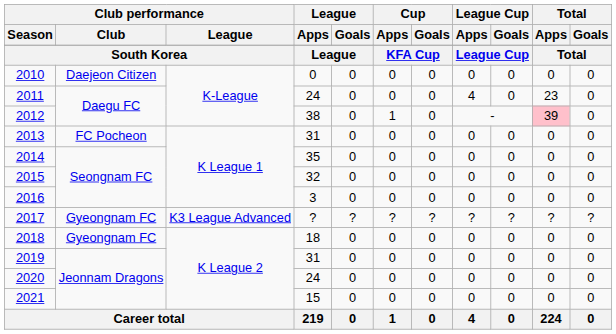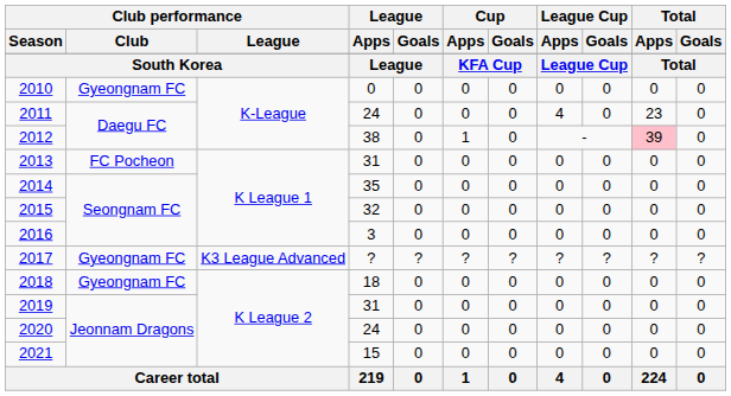 <table class="wikitable" style="text-align:center">
 <tr>
 <th colspan=3>Club performance</th>
 <th colspan=2>League</th>
 <th colspan=2>Cup</th>
 <th colspan=2>League Cup</th>
 <th colspan=2>Total</th>
 </tr>
 <tr>
 <th>Season</th>
 <th>Club</th>
 <th>League</th>
 <th>Apps</th>
 <th>Goals</th>
 <th>Apps</th>
 <th>Goals</th>
 <th>Apps</th>
 <th>Goals</th>
 <th>Apps</th>
 <th>Goals</th>
 </tr>
 <tr>
 </tr>
 <tr>
 <th colspan=3>South Korea</th>
 <th colspan=2>League</th>
 <th colspan=2><a href='#'>KFA Cup</a></th>
 <th colspan=2><a href='#'>League Cup</a></th>
 <th colspan=2>Total</th>
 </tr>
 <tr>
 <td><a href='#'>2010</a></td>
-<td><a href='#'>Daejeon Citizen</a></td>
+<td><a href='#'>Gyeongnam FC</a></td>
 <td rowspan="3"><a href='#'>K-League</a></td>
 <td>0</td>
 <td>0</td>
 <td>0</td>
 <td>0</td>
 <td>0</td>
 <td>0</td>
 <td>0</td>
 <td>0</td>
 </tr>
 <tr>
 <td><a href='#'>2011</a></td>
 <td rowspan="2"><a href='#'>Daegu FC</a></td>
 <td>24</td>
 <td>0</td>
 <td>0</td>
 <td>0</td>
 <td>4</td>
 <td>0</td>
 <td>23</td>
 <td>0</td>
 </tr>
 <tr>
 <td><a href='#'>2012</a></td>
 <td>38</td>
 <td>0</td>
 <td>1</td>
 <td>0</td>
 <td colspan="2">-</td>
 <td style="background: pink;">39</td>
 <td>0</td>
 </tr>
 <tr>
 <td><a href='#'>2013</a></td>
 <td><a href='#'>FC Pocheon</a></td>
 <td rowspan="4"><a href='#'>K League 1</a></td>
 <td>31</td>
 <td>0</td>
 <td>0</td>
 <td>0</td>
 <td>0</td>
 <td>0</td>
 <td>0</td>
 <td>0</td>
 </tr>
 <tr>
 <td><a href='#'>2014</a></td>
 <td rowspan="3"><a href='#'>Seongnam FC</a></td>
 <td>35</td>
 <td>0</td>
 <td>0</td>
 <td>0</td>
 <td>0</td>
 <td>0</td>
 <td>0</td>
 <td>0</td>
 </tr>
 <tr>
 <td><a href='#'>2015</a></td>
 <td>32</td>
 <td>0</td>
 <td>0</td>
 <td>0</td>
 <td>0</td>
 <td>0</td>
 <td>0</td>
 <td>0</td>
 </tr>
 <tr>
 <td><a href='#'>2016</a></td>
 <td>3</td>
 <td>0</td>
 <td>0</td>
 <td>0</td>
 <td>0</td>
 <td>0</td>
 <td>0</td>
 <td>0</td>
 </tr>
 <tr>
 <td><a href='#'>2017</a></td>
 <td><a href='#'>Gyeongnam FC</a></td>
 <td><a href='#'>K3 League Advanced</a></td>
 <td>?</td>
 <td>?</td>
 <td>?</td>
 <td>?</td>
 <td>?</td>
 <td>?</td>
 <td>?</td>
 <td>?</td>
 </tr>
 <tr>
 <td><a href='#'>2018</a></td>
 <td><a href='#'>Gyeongnam FC</a></td>
 <td rowspan="4"><a href='#'>K League 2</a></td>
 <td>18</td>
 <td>0</td>
 <td>0</td>
 <td>0</td>
 <td>0</td>
 <td>0</td>
 <td>0</td>
 <td>0</td>
 </tr>
 <tr>
 <td><a href='#'>2019</a></td>
 <td rowspan="3"><a href='#'>Jeonnam Dragons</a></td>
 <td>31</td>
 <td>0</td>
 <td>0</td>
 <td>0</td>
 <td>0</td>
 <td>0</td>
 <td>0</td>
 <td>0</td>
 </tr>
 <tr>
 <td><a href='#'>2020</a></td>
 <td>24</td>
 <td>0</td>
 <td>0</td>
 <td>0</td>
 <td>0</td>
 <td>0</td>
 <td>0</td>
 <td>0</td>
 </tr>
 <tr>
 <td><a href='#'>2021</a></td>
 <td>15</td>
 <td>0</td>
 <td>0</td>
 <td>0</td>
 <td>0</td>
 <td>0</td>
 <td>0</td>
 <td>0</td>
 </tr>
 <tr>
 <th colspan=3>Career total</th>
 <th>219</th>
 <th>0</th>
 <th>1</th>
 <th>0</th>
 <th>4</th>
 <th>0</th>
 <th>224</th>
 <th>0</th>
 </tr>
 </table>
